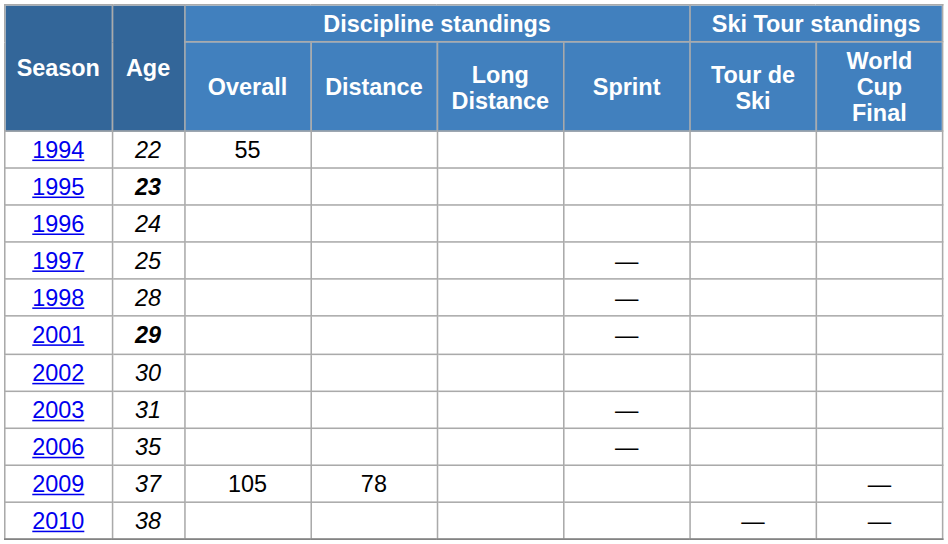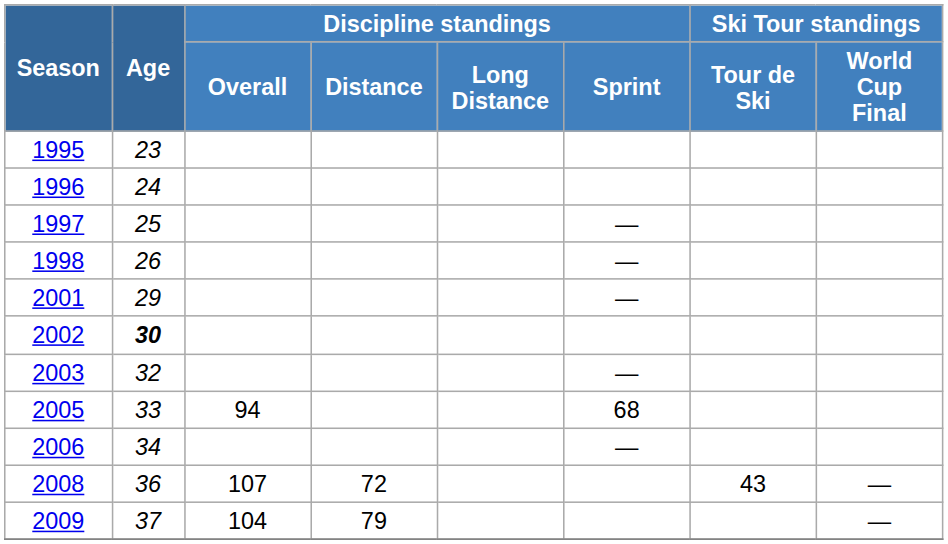 <table class="wikitable" style="font-size:95%; text-align:center; border:grey solid 1px; border-collapse:collapse; background:#ffffff;">
 <tr>
 <th style="background-color:#369; color:white; width:60px;" rowspan="2"> Season </th>
 <th style="background-color:#369; color:white; width:40px;" rowspan="2"> Age </th>
 <th style="background-color:#4180be; color:white;" colspan="4">Discipline standings</th>
 <th style="background-color:#4180be; color:white;" colspan="2">Ski Tour standings</th>
 </tr>
 <tr>
 <th style="background-color:#4180be; color:white; width:75px;">Overall</th>
 <th style="background-color:#4180be; color:white; width:75px;">Distance</th>
 <th style="background-color:#4180be; color:white; width:75px;">Long Distance</th>
 <th style="background-color:#4180be; color:white; width:75px;">Sprint</th>
 <th style="background-color:#4180be; color:white; width:75px;">Tour de<br>Ski</th>
 <th style="background-color:#4180be; color:white; width:75px;">World Cup<br>Final</th>
 </tr>
 <tr>
-<td><a href='#'>1994</a></td>
-<td><em>22</em></td>
-<td>55</td>
-<td></td>
-<td></td>
-<td></td>
-<td></td>
-<td></td>
-</tr>
-<tr>
 <td><a href='#'>1995</a></td>
-<td><strong><em>23</em></strong></td>
+<td><em>23</em></td>
 <td></td>
 <td></td>
 <td></td>
 <td></td>
 <td></td>
 <td></td>
 </tr>
 <tr>
 <td><a href='#'>1996</a></td>
 <td><em>24</em></td>
 <td></td>
 <td></td>
 <td></td>
 <td></td>
 <td></td>
 <td></td>
 </tr>
 <tr>
 <td><a href='#'>1997</a></td>
 <td><em>25</em></td>
 <td></td>
 <td></td>
 <td></td>
 <td>—</td>
 <td></td>
 <td></td>
 </tr>
 <tr>
 <td><a href='#'>1998</a></td>
-<td><em>28</em></td>
+<td><em>26</em></td>
 <td></td>
 <td></td>
 <td></td>
 <td>—</td>
 <td></td>
 <td></td>
 </tr>
 <tr>
 <td><a href='#'>2001</a></td>
-<td><strong><em>29</em></strong></td>
+<td><em>29</em></td>
 <td></td>
 <td></td>
 <td></td>
 <td>—</td>
 <td></td>
 <td></td>
 </tr>
 <tr>
 <td><a href='#'>2002</a></td>
-<td><em>30</em></td>
+<td><strong><em>30</em></strong></td>
 <td></td>
 <td></td>
 <td></td>
 <td></td>
 <td></td>
 <td></td>
 </tr>
 <tr>
 <td><a href='#'>2003</a></td>
-<td><em>31</em></td>
+<td><em>32</em></td>
 <td></td>
 <td></td>
 <td></td>
 <td>—</td>
 <td></td>
 <td></td>
 </tr>
 <tr>
+<td><a href='#'>2005</a></td>
+<td><em>33</em></td>
+<td>94</td>
+<td></td>
+<td></td>
+<td>68</td>
+<td></td>
+<td></td>
+</tr>
+<tr>
 <td><a href='#'>2006</a></td>
-<td><em>35</em></td>
+<td><em>34</em></td>
 <td></td>
 <td></td>
 <td></td>
 <td>—</td>
 <td></td>
 <td></td>
 </tr>
 <tr>
+<td><a href='#'>2008</a></td>
+<td><em>36</em></td>
+<td>107</td>
+<td>72</td>
+<td></td>
+<td></td>
+<td>43</td>
+<td>—</td>
+</tr>
+<tr>
 <td><a href='#'>2009</a></td>
 <td><em>37</em></td>
-<td>105</td>
-<td>78</td>
+<td>104</td>
+<td>79</td>
 <td></td>
 <td></td>
 <td></td>
 <td>—</td>
 </tr>
 <tr>
-<td><a href='#'>2010</a></td>
-<td><em>38</em></td>
-<td></td>
-<td></td>
-<td></td>
-<td></td>
-<td>—</td>
-<td>—</td>
-</tr>
-<tr>
 </tr>
 </table>
